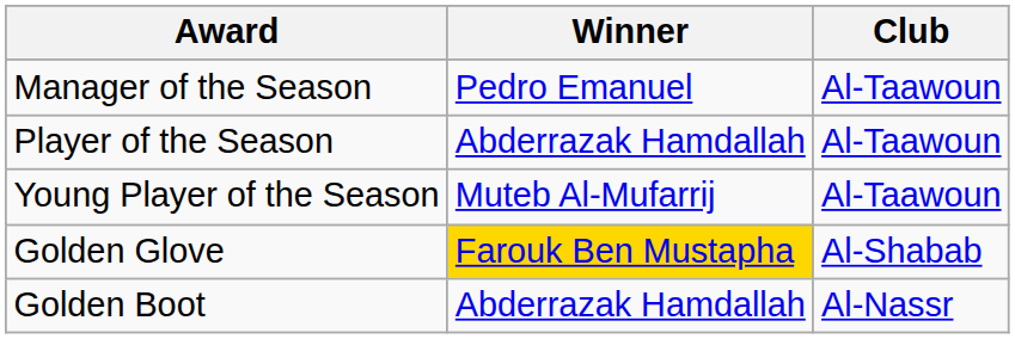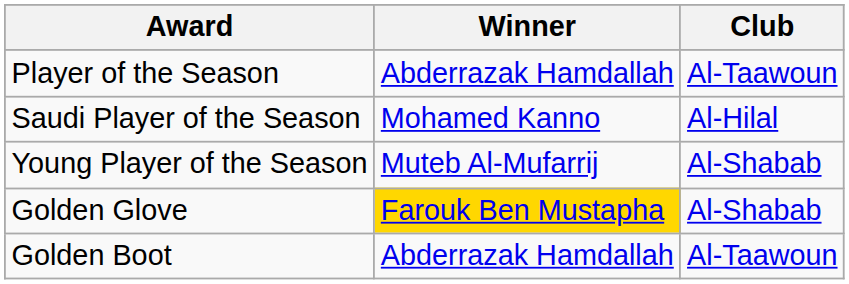 <table class="wikitable">
 <tr>
 <th>Award</th>
 <th>Winner</th>
 <th>Club</th>
 </tr>
 <tr>
-<td>Manager of the Season</td>
-<td> <a href='#'>Pedro Emanuel</a></td>
-<td><a href='#'>Al-Taawoun</a></td>
-</tr>
-<tr>
 <td>Player of the Season</td>
 <td> <a href='#'>Abderrazak Hamdallah</a></td>
 <td><a href='#'>Al-Taawoun</a></td>
 </tr>
 <tr>
+<td>Saudi Player of the Season</td>
+<td> <a href='#'>Mohamed Kanno</a></td>
+<td><a href='#'>Al-Hilal</a></td>
+</tr>
+<tr>
 <td>Young Player of the Season</td>
 <td> <a href='#'>Muteb Al-Mufarrij</a></td>
-<td><a href='#'>Al-Taawoun</a></td>
+<td><a href='#'>Al-Shabab</a></td>
 </tr>
 <tr>
 <td>Golden Glove</td>
 <td style="background: gold;"> <a href='#'>Farouk Ben Mustapha</a></td>
 <td><a href='#'>Al-Shabab</a></td>
 </tr>
 <tr>
 <td>Golden Boot</td>
 <td> <a href='#'>Abderrazak Hamdallah</a></td>
-<td><a href='#'>Al-Nassr</a></td>
+<td><a href='#'>Al-Taawoun</a></td>
 </tr>
 </table>
